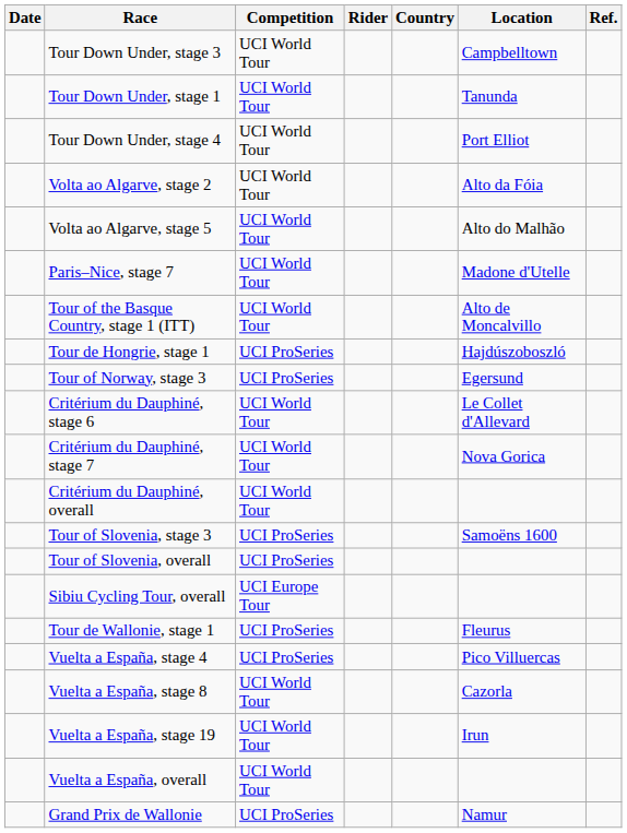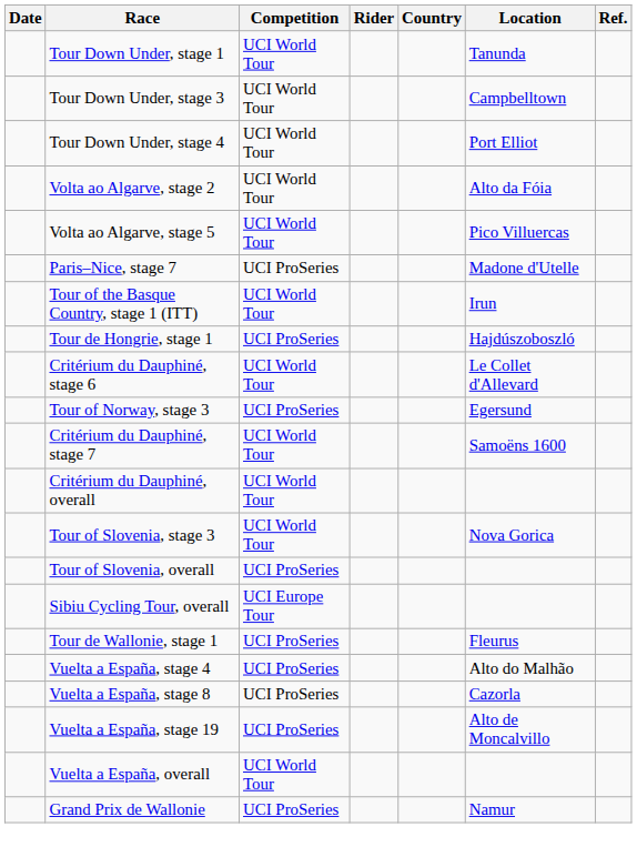 <table class="wikitable sortable">
 <tr>
 <th>Date</th>
 <th>Race</th>
 <th>Competition</th>
 <th>Rider</th>
 <th>Country</th>
 <th>Location</th>
 <th class="unsortable">Ref.</th>
 </tr>
 <tr>
 <td></td>
+<td><a href='#'>Tour Down Under</a>, stage 1</td>
+<td><a href='#'>UCI World Tour</a></td>
+<td></td>
+<td></td>
+<td><a href='#'>Tanunda</a></td>
+<td align="center"></td>
+</tr>
+<tr>
+<td></td>
 <td>Tour Down Under, stage 3</td>
 <td>UCI World Tour</td>
 <td></td>
 <td></td>
 <td><a href='#'>Campbelltown</a></td>
-<td align="center"></td>
-</tr>
-<tr>
-<td></td>
-<td><a href='#'>Tour Down Under</a>, stage 1</td>
-<td><a href='#'>UCI World Tour</a></td>
-<td></td>
-<td></td>
-<td><a href='#'>Tanunda</a></td>
 <td align="center"></td>
 </tr>
 <tr>
 <td></td>
 <td>Tour Down Under, stage 4</td>
 <td>UCI World Tour</td>
 <td></td>
 <td></td>
 <td><a href='#'>Port Elliot</a></td>
 <td align="center"></td>
 </tr>
 <tr>
 <td></td>
 <td><a href='#'>Volta ao Algarve</a>, stage 2</td>
 <td>UCI World Tour</td>
 <td></td>
 <td></td>
 <td><a href='#'>Alto da Fóia</a></td>
 <td align="center"></td>
 </tr>
 <tr>
 <td></td>
 <td>Volta ao Algarve, stage 5</td>
 <td><a href='#'>UCI World Tour</a></td>
 <td></td>
 <td></td>
-<td>Alto do Malhão</td>
+<td><a href='#'>Pico Villuercas</a></td>
 <td align="center"></td>
 </tr>
 <tr>
 <td></td>
 <td><a href='#'>Paris–Nice</a>, stage 7</td>
-<td><a href='#'>UCI World Tour</a></td>
+<td>UCI ProSeries</td>
 <td></td>
 <td></td>
 <td><a href='#'>Madone d'Utelle</a></td>
 <td align="center"></td>
 </tr>
 <tr>
 <td></td>
 <td><a href='#'>Tour of the Basque Country</a>, stage 1 (ITT)</td>
 <td><a href='#'>UCI World Tour</a></td>
 <td></td>
 <td></td>
-<td><a href='#'>Alto de Moncalvillo</a></td>
+<td><a href='#'>Irun</a></td>
 <td align="center"></td>
 </tr>
 <tr>
 <td></td>
 <td><a href='#'>Tour de Hongrie</a>, stage 1</td>
 <td><a href='#'>UCI ProSeries</a></td>
 <td></td>
 <td></td>
 <td><a href='#'>Hajdúszoboszló</a></td>
 <td align="center"></td>
 </tr>
 <tr>
 <td></td>
+<td><a href='#'>Critérium du Dauphiné</a>, stage 6</td>
+<td><a href='#'>UCI World Tour</a></td>
+<td></td>
+<td></td>
+<td><a href='#'>Le Collet d'Allevard</a></td>
+<td align="center"></td>
+</tr>
+<tr>
+<td></td>
 <td><a href='#'>Tour of Norway</a>, stage 3</td>
 <td><a href='#'>UCI ProSeries</a></td>
 <td></td>
 <td></td>
 <td><a href='#'>Egersund</a></td>
 <td align="center"></td>
 </tr>
 <tr>
 <td></td>
-<td><a href='#'>Critérium du Dauphiné</a>, stage 6</td>
-<td><a href='#'>UCI World Tour</a></td>
-<td></td>
-<td></td>
-<td><a href='#'>Le Collet d'Allevard</a></td>
-<td align="center"></td>
-</tr>
-<tr>
-<td></td>
 <td><a href='#'>Critérium du Dauphiné</a>, stage 7</td>
 <td><a href='#'>UCI World Tour</a></td>
 <td></td>
 <td></td>
-<td><a href='#'>Nova Gorica</a></td>
+<td><a href='#'>Samoëns 1600</a></td>
 <td align="center"></td>
 </tr>
 <tr>
 <td></td>
 <td><a href='#'>Critérium du Dauphiné</a>, overall</td>
 <td><a href='#'>UCI World Tour</a></td>
 <td></td>
 <td></td>
 <td></td>
 <td align="center"></td>
 </tr>
 <tr>
 <td></td>
 <td><a href='#'>Tour of Slovenia</a>, stage 3</td>
-<td><a href='#'>UCI ProSeries</a></td>
+<td><a href='#'>UCI World Tour</a></td>
 <td></td>
 <td></td>
-<td><a href='#'>Samoëns 1600</a></td>
+<td><a href='#'>Nova Gorica</a></td>
 <td align="center"></td>
 </tr>
 <tr>
 <td></td>
 <td><a href='#'>Tour of Slovenia</a>, overall</td>
 <td><a href='#'>UCI ProSeries</a></td>
 <td></td>
 <td></td>
 <td></td>
 <td align="center"></td>
 </tr>
 <tr>
 <td></td>
 <td><a href='#'>Sibiu Cycling Tour</a>, overall</td>
 <td><a href='#'>UCI Europe Tour</a></td>
 <td></td>
 <td></td>
 <td></td>
 <td align="center"></td>
 </tr>
 <tr>
 <td></td>
 <td><a href='#'>Tour de Wallonie</a>, stage 1</td>
 <td><a href='#'>UCI ProSeries</a></td>
 <td></td>
 <td></td>
 <td><a href='#'>Fleurus</a></td>
 <td align="center"></td>
 </tr>
 <tr>
 <td></td>
 <td><a href='#'>Vuelta a España</a>, stage 4</td>
 <td><a href='#'>UCI ProSeries</a></td>
 <td></td>
 <td></td>
-<td><a href='#'>Pico Villuercas</a></td>
+<td>Alto do Malhão</td>
 <td align="center"></td>
 </tr>
 <tr>
 <td></td>
 <td><a href='#'>Vuelta a España</a>, stage 8</td>
-<td><a href='#'>UCI World Tour</a></td>
+<td>UCI ProSeries</td>
 <td></td>
 <td></td>
 <td><a href='#'>Cazorla</a></td>
 <td align="center"></td>
 </tr>
 <tr>
 <td></td>
 <td><a href='#'>Vuelta a España</a>, stage 19</td>
-<td><a href='#'>UCI World Tour</a></td>
+<td><a href='#'>UCI ProSeries</a></td>
 <td></td>
 <td></td>
-<td><a href='#'>Irun</a></td>
+<td><a href='#'>Alto de Moncalvillo</a></td>
 <td align="center"></td>
 </tr>
 <tr>
 <td></td>
 <td><a href='#'>Vuelta a España</a>, overall</td>
 <td><a href='#'>UCI World Tour</a></td>
 <td></td>
 <td></td>
 <td></td>
 <td align="center"></td>
 </tr>
 <tr>
 <td></td>
 <td><a href='#'>Grand Prix de Wallonie</a></td>
 <td><a href='#'>UCI ProSeries</a></td>
 <td></td>
 <td></td>
 <td><a href='#'>Namur</a></td>
 <td align="center"></td>
 </tr>
 </table>
